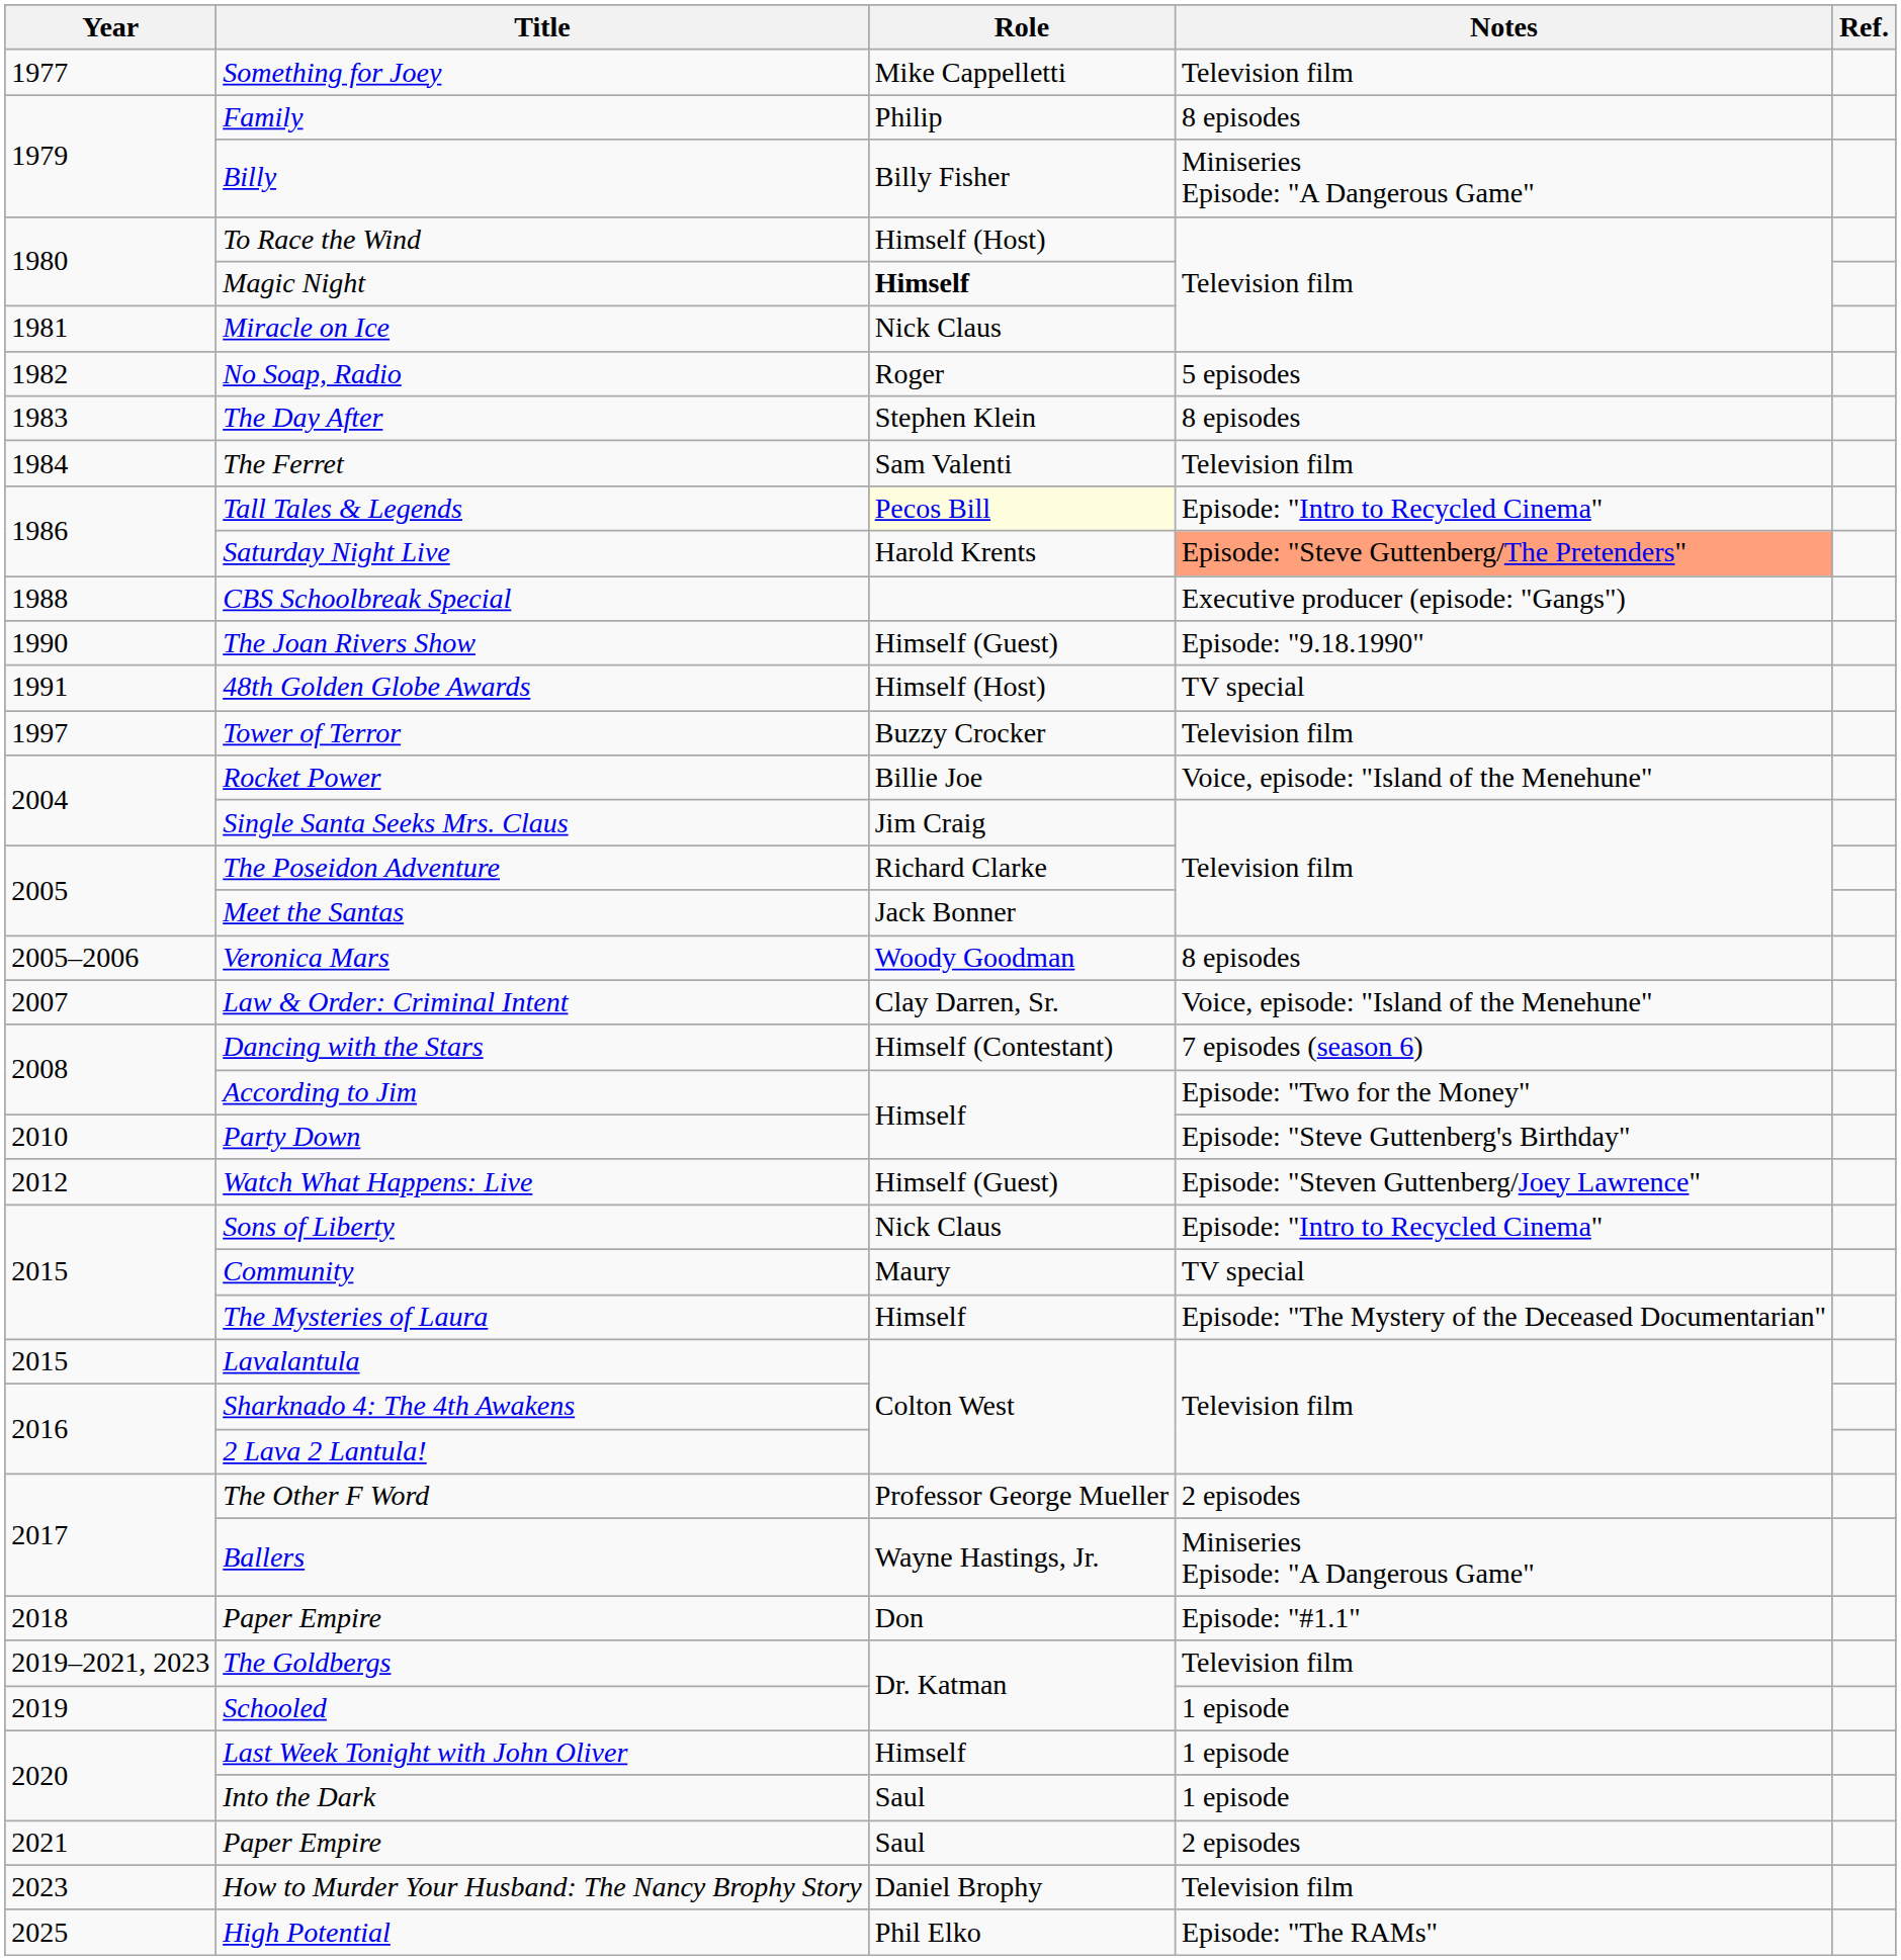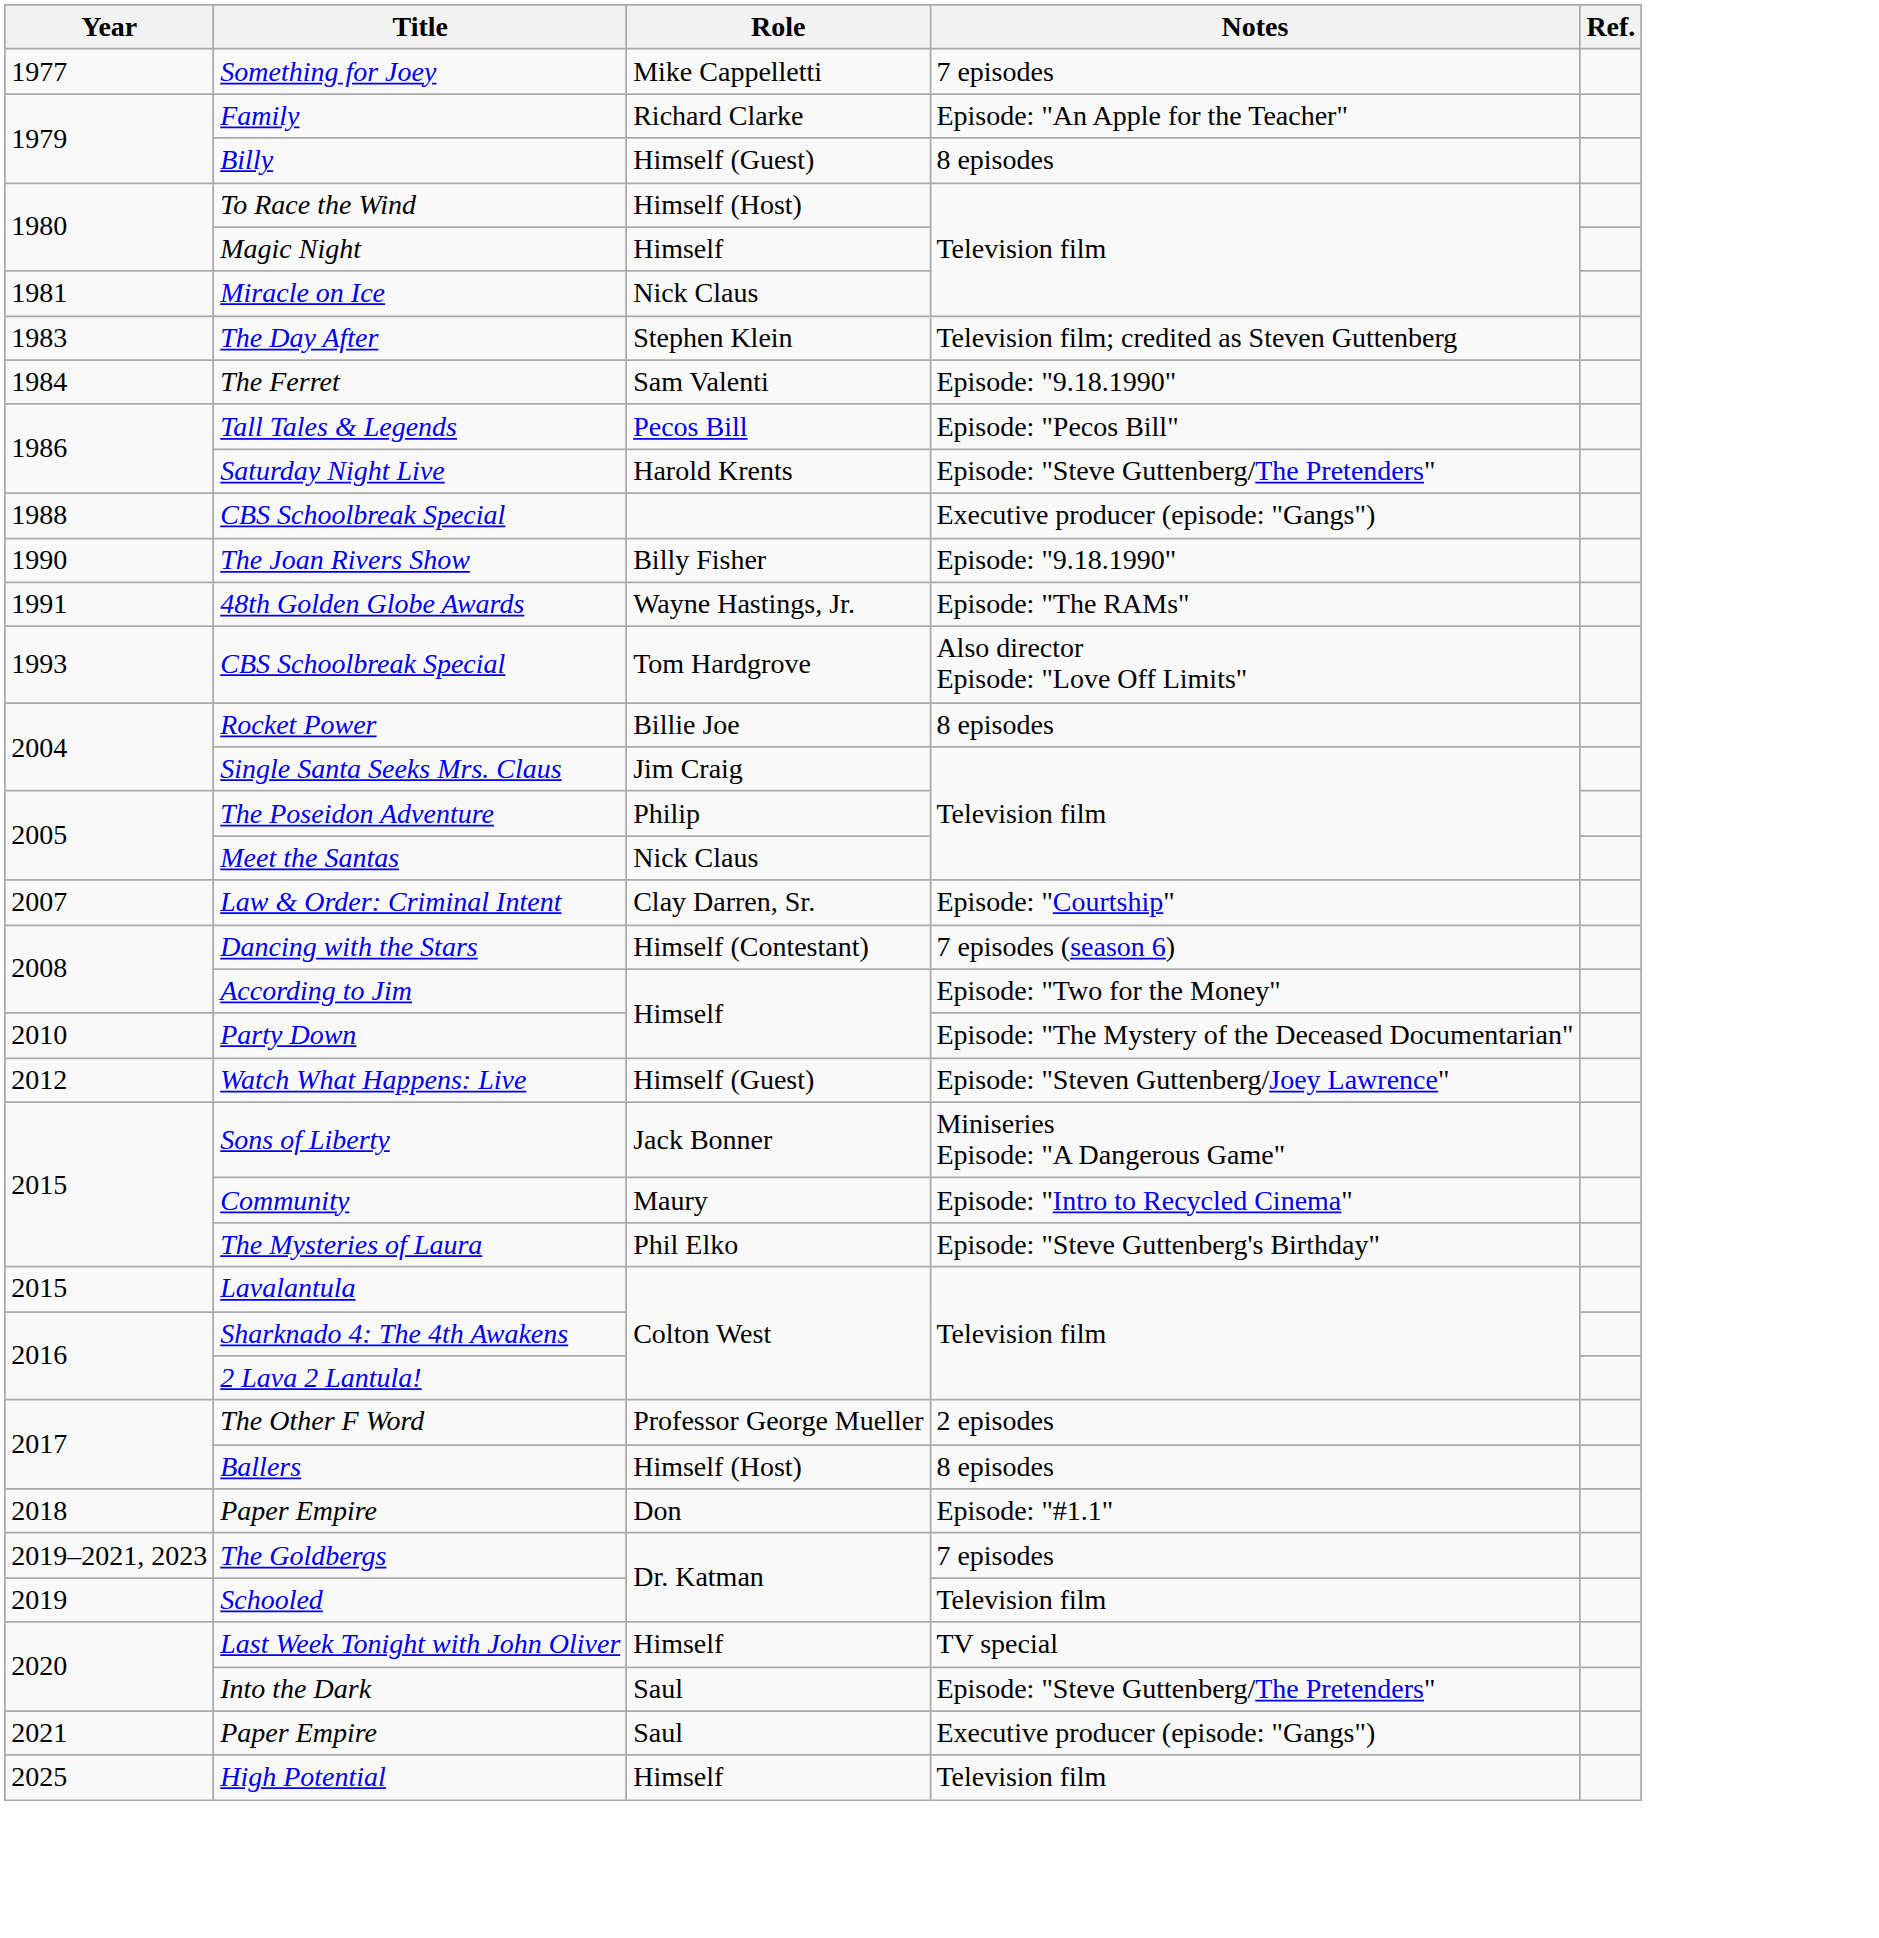 <table class="wikitable sortable">
 <tr>
 <th>Year</th>
 <th>Title</th>
 <th>Role</th>
 <th>Notes</th>
 <th>Ref.</th>
 </tr>
 <tr>
 <td>1977</td>
 <td><em><a href='#'>Something for Joey</a></em></td>
 <td>Mike Cappelletti</td>
-<td>Television film</td>
+<td>7 episodes</td>
 <td></td>
 </tr>
 <tr>
 <td rowspan="2">1979</td>
 <td><em><a href='#'>Family</a></em></td>
-<td>Philip</td>
-<td>8 episodes</td>
+<td>Richard Clarke</td>
+<td>Episode: "An Apple for the Teacher"</td>
 <td></td>
 </tr>
 <tr>
 <td><em><a href='#'>Billy</a></em></td>
-<td>Billy Fisher</td>
-<td>Miniseries<br>Episode: "A Dangerous Game"</td>
+<td>Himself (Guest)</td>
+<td>8 episodes</td>
 <td></td>
 </tr>
 <tr>
 <td rowspan="2">1980</td>
 <td><em>To Race the Wind</em></td>
 <td>Himself (Host)</td>
 <td rowspan="3">Television film</td>
 <td></td>
 </tr>
 <tr>
 <td><em>Magic Night</em></td>
-<td><strong>Himself</strong></td>
+<td>Himself</td>
 <td></td>
 </tr>
 <tr>
 <td>1981</td>
 <td><em><a href='#'>Miracle on Ice</a></em></td>
 <td>Nick Claus</td>
 <td></td>
 </tr>
 <tr>
-<td>1982</td>
-<td><em><a href='#'>No Soap, Radio</a></em></td>
-<td>Roger</td>
-<td>5 episodes</td>
-<td></td>
-</tr>
-<tr>
 <td>1983</td>
 <td><em><a href='#'>The Day After</a></em></td>
 <td>Stephen Klein</td>
-<td>8 episodes</td>
+<td>Television film; credited as Steven Guttenberg</td>
 <td></td>
 </tr>
 <tr>
 <td>1984</td>
 <td><em>The Ferret</em></td>
 <td>Sam Valenti</td>
-<td>Television film</td>
+<td>Episode: "9.18.1990"</td>
 <td></td>
 </tr>
 <tr>
 <td rowspan="2">1986</td>
 <td><em><a href='#'>Tall Tales & Legends</a></em></td>
-<td style="background: lightyellow;"><a href='#'>Pecos Bill</a></td>
-<td>Episode: "<a href='#'>Intro to Recycled Cinema</a>"</td>
+<td><a href='#'>Pecos Bill</a></td>
+<td>Episode: "Pecos Bill"</td>
 <td></td>
 </tr>
 <tr>
 <td><em><a href='#'>Saturday Night Live</a></em></td>
 <td>Harold Krents</td>
-<td style="background: lightsalmon;">Episode: "Steve Guttenberg/<a href='#'>The Pretenders</a>"</td>
+<td>Episode: "Steve Guttenberg/<a href='#'>The Pretenders</a>"</td>
 <td></td>
 </tr>
 <tr>
 <td>1988</td>
 <td><em><a href='#'>CBS Schoolbreak Special</a></em></td>
 <td></td>
 <td>Executive producer (episode: "Gangs")</td>
 <td></td>
 </tr>
 <tr>
 <td>1990</td>
 <td><em><a href='#'>The Joan Rivers Show</a></em></td>
-<td>Himself (Guest)</td>
+<td>Billy Fisher</td>
 <td>Episode: "9.18.1990"</td>
 <td></td>
 </tr>
 <tr>
 <td>1991</td>
 <td><em><a href='#'>48th Golden Globe Awards</a></em></td>
-<td>Himself (Host)</td>
-<td>TV special</td>
+<td>Wayne Hastings, Jr.</td>
+<td>Episode: "The RAMs"</td>
 <td></td>
 </tr>
 <tr>
-<td>1997</td>
-<td><em><a href='#'>Tower of Terror</a></em></td>
-<td>Buzzy Crocker</td>
-<td>Television film</td>
+<td>1993</td>
+<td><em><a href='#'>CBS Schoolbreak Special</a></em></td>
+<td>Tom Hardgrove</td>
+<td>Also director<br>Episode: "Love Off Limits"</td>
 <td></td>
 </tr>
 <tr>
 <td rowspan="2">2004</td>
 <td><em><a href='#'>Rocket Power</a></em></td>
 <td>Billie Joe</td>
-<td>Voice, episode: "Island of the Menehune"</td>
+<td>8 episodes</td>
 <td></td>
 </tr>
 <tr>
 <td><em><a href='#'>Single Santa Seeks Mrs. Claus</a></em></td>
 <td>Jim Craig</td>
 <td rowspan="3">Television film</td>
 <td></td>
 </tr>
 <tr>
 <td rowspan="2">2005</td>
 <td><em><a href='#'>The Poseidon Adventure</a></em></td>
-<td>Richard Clarke</td>
+<td>Philip</td>
 <td></td>
 </tr>
 <tr>
 <td><em><a href='#'>Meet the Santas</a></em></td>
-<td>Jack Bonner</td>
-<td></td>
-</tr>
-<tr>
-<td>2005–2006</td>
-<td><em><a href='#'>Veronica Mars</a></em></td>
-<td><a href='#'>Woody Goodman</a></td>
-<td>8 episodes</td>
+<td>Nick Claus</td>
 <td></td>
 </tr>
 <tr>
 <td>2007</td>
 <td><em><a href='#'>Law & Order: Criminal Intent</a></em></td>
 <td>Clay Darren, Sr.</td>
-<td>Voice, episode: "Island of the Menehune"</td>
+<td>Episode: "<a href='#'>Courtship</a>"</td>
 <td></td>
 </tr>
 <tr>
 <td rowspan="2">2008</td>
 <td><em><a href='#'>Dancing with the Stars</a></em></td>
 <td>Himself (Contestant)</td>
 <td>7 episodes (<a href='#'>season 6</a>)</td>
 <td></td>
 </tr>
 <tr>
 <td><em><a href='#'>According to Jim</a></em></td>
 <td rowspan="2">Himself</td>
 <td>Episode: "Two for the Money"</td>
 <td></td>
 </tr>
 <tr>
 <td>2010</td>
 <td><em><a href='#'>Party Down</a></em></td>
-<td>Episode: "Steve Guttenberg's Birthday"</td>
+<td>Episode: "The Mystery of the Deceased Documentarian"</td>
 <td></td>
 </tr>
 <tr>
 <td>2012</td>
 <td><em><a href='#'>Watch What Happens: Live</a></em></td>
 <td>Himself (Guest)</td>
 <td>Episode: "Steven Guttenberg/<a href='#'>Joey Lawrence</a>"</td>
 <td></td>
 </tr>
 <tr>
 <td rowspan="3">2015</td>
 <td><em><a href='#'>Sons of Liberty</a></em></td>
-<td>Nick Claus</td>
-<td>Episode: "<a href='#'>Intro to Recycled Cinema</a>"</td>
+<td>Jack Bonner</td>
+<td>Miniseries<br>Episode: "A Dangerous Game"</td>
 <td></td>
 </tr>
 <tr>
 <td><em><a href='#'>Community</a></em></td>
 <td>Maury</td>
-<td>TV special</td>
+<td>Episode: "<a href='#'>Intro to Recycled Cinema</a>"</td>
 <td></td>
 </tr>
 <tr>
 <td><em><a href='#'>The Mysteries of Laura</a></em></td>
-<td>Himself</td>
-<td>Episode: "The Mystery of the Deceased Documentarian"</td>
+<td>Phil Elko</td>
+<td>Episode: "Steve Guttenberg's Birthday"</td>
 <td></td>
 </tr>
 <tr>
 <td>2015</td>
 <td><em><a href='#'>Lavalantula</a></em></td>
 <td rowspan="3">Colton West</td>
 <td rowspan="3">Television film</td>
 <td></td>
 </tr>
 <tr>
 <td rowspan="2">2016</td>
 <td><em><a href='#'>Sharknado 4: The 4th Awakens</a></em></td>
 <td></td>
 </tr>
 <tr>
 <td><em><a href='#'>2 Lava 2 Lantula!</a></em></td>
 <td></td>
 </tr>
 <tr>
 <td rowspan="2">2017</td>
 <td><em>The Other F Word</em></td>
 <td>Professor George Mueller</td>
 <td>2 episodes</td>
 <td></td>
 </tr>
 <tr>
 <td><em><a href='#'>Ballers</a></em></td>
-<td>Wayne Hastings, Jr.</td>
-<td>Miniseries<br>Episode: "A Dangerous Game"</td>
+<td>Himself (Host)</td>
+<td>8 episodes</td>
 <td></td>
 </tr>
 <tr>
 <td>2018</td>
 <td><em>Paper Empire</em></td>
 <td>Don</td>
 <td>Episode: "#1.1"</td>
 <td></td>
 </tr>
 <tr>
 <td>2019–2021, 2023</td>
 <td><em><a href='#'>The Goldbergs</a></em></td>
 <td rowspan="2">Dr. Katman</td>
-<td>Television film</td>
+<td>7 episodes</td>
 <td></td>
 </tr>
 <tr>
 <td>2019</td>
 <td><em><a href='#'>Schooled</a></em></td>
-<td>1 episode</td>
+<td>Television film</td>
 <td></td>
 </tr>
 <tr>
 <td rowspan="2">2020</td>
 <td><em><a href='#'>Last Week Tonight with John Oliver</a></em></td>
 <td>Himself</td>
-<td>1 episode</td>
+<td>TV special</td>
 <td></td>
 </tr>
 <tr>
 <td><em>Into the Dark</em></td>
 <td>Saul</td>
-<td>1 episode</td>
+<td>Episode: "Steve Guttenberg/<a href='#'>The Pretenders</a>"</td>
 <td></td>
 </tr>
 <tr>
 <td>2021</td>
 <td><em>Paper Empire</em></td>
 <td>Saul</td>
-<td>2 episodes</td>
-<td></td>
-</tr>
-<tr>
-<td>2023</td>
-<td><em>How to Murder Your Husband: The Nancy Brophy Story</em></td>
-<td>Daniel Brophy</td>
-<td>Television film</td>
+<td>Executive producer (episode: "Gangs")</td>
 <td></td>
 </tr>
 <tr>
 <td>2025</td>
 <td><em><a href='#'>High Potential</a></em></td>
-<td>Phil Elko</td>
-<td>Episode: "The RAMs"</td>
+<td>Himself</td>
+<td>Television film</td>
 <td></td>
 </tr>
 </table>
